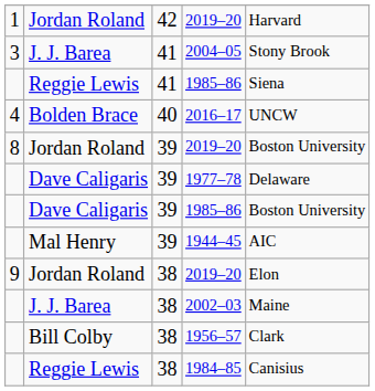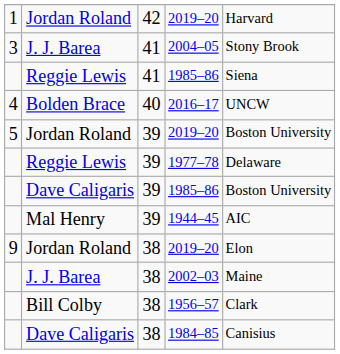 <table class="wikitable">
 <tr>
 </tr>
 <tr>
 <td>1</td>
 <td><a href='#'>Jordan Roland</a></td>
 <td>42</td>
 <td style="font-size:80%;"><a href='#'>2019–20</a></td>
 <td style="font-size:80%;">Harvard</td>
 </tr>
 <tr>
 <td>3</td>
 <td><a href='#'>J. J. Barea</a></td>
 <td>41</td>
 <td style="font-size:80%;"><a href='#'>2004–05</a></td>
 <td style="font-size:80%;">Stony Brook</td>
 </tr>
 <tr>
 <td></td>
 <td><a href='#'>Reggie Lewis</a></td>
 <td>41</td>
 <td style="font-size:80%;"><a href='#'>1985–86</a></td>
 <td style="font-size:80%;">Siena</td>
 </tr>
 <tr>
 <td>4</td>
 <td><a href='#'>Bolden Brace</a></td>
 <td>40</td>
 <td style="font-size:80%;"><a href='#'>2016–17</a></td>
 <td style="font-size:80%;">UNCW</td>
 </tr>
 <tr>
-<td>8</td>
+<td>5</td>
 <td>Jordan Roland</td>
 <td>39</td>
 <td style="font-size:80%;"><a href='#'>2019–20</a></td>
 <td style="font-size:80%;">Boston University</td>
 </tr>
 <tr>
 <td></td>
-<td><a href='#'>Dave Caligaris</a></td>
+<td><a href='#'>Reggie Lewis</a></td>
 <td>39</td>
 <td style="font-size:80%;"><a href='#'>1977–78</a></td>
 <td style="font-size:80%;">Delaware</td>
 </tr>
 <tr>
 <td></td>
 <td><a href='#'>Dave Caligaris</a></td>
 <td>39</td>
 <td style="font-size:80%;"><a href='#'>1985–86</a></td>
 <td style="font-size:80%;">Boston University</td>
 </tr>
 <tr>
 <td></td>
 <td>Mal Henry</td>
 <td>39</td>
 <td style="font-size:80%;"><a href='#'>1944–45</a></td>
 <td style="font-size:80%;">AIC</td>
 </tr>
 <tr>
 <td>9</td>
 <td>Jordan Roland</td>
 <td>38</td>
 <td style="font-size:80%;"><a href='#'>2019–20</a></td>
 <td style="font-size:80%;">Elon</td>
 </tr>
 <tr>
 <td></td>
 <td><a href='#'>J. J. Barea</a></td>
 <td>38</td>
 <td style="font-size:80%;"><a href='#'>2002–03</a></td>
 <td style="font-size:80%;">Maine</td>
 </tr>
 <tr>
 <td></td>
 <td>Bill Colby</td>
 <td>38</td>
 <td style="font-size:80%;"><a href='#'>1956–57</a></td>
 <td style="font-size:80%;">Clark</td>
 </tr>
 <tr>
 <td></td>
-<td><a href='#'>Reggie Lewis</a></td>
+<td><a href='#'>Dave Caligaris</a></td>
 <td>38</td>
 <td style="font-size:80%;"><a href='#'>1984–85</a></td>
 <td style="font-size:80%;">Canisius</td>
 </tr>
 </table>
